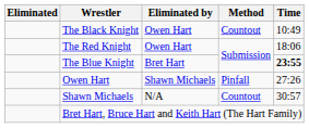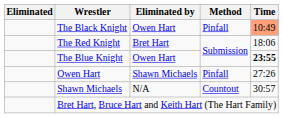 <table class="wikitable sortable">
 <tr>
 <th>Eliminated</th>
 <th>Wrestler</th>
 <th>Eliminated by</th>
 <th>Method</th>
 <th>Time</th>
 </tr>
 <tr>
 <td></td>
 <td><a href='#'>The Black Knight</a></td>
 <td><a href='#'>Owen Hart</a></td>
-<td><a href='#'>Countout</a></td>
-<td>10:49</td>
+<td><a href='#'>Pinfall</a></td>
+<td style="background: lightsalmon;">10:49</td>
 </tr>
 <tr>
 <td></td>
 <td><a href='#'>The Red Knight</a></td>
-<td><a href='#'>Owen Hart</a></td>
+<td><a href='#'>Bret Hart</a></td>
 <td rowspan="2"><a href='#'>Submission</a></td>
 <td>18:06</td>
 </tr>
 <tr>
 <td></td>
 <td><a href='#'>The Blue Knight</a></td>
-<td><a href='#'>Bret Hart</a></td>
+<td><a href='#'>Owen Hart</a></td>
 <td><strong>23:55</strong></td>
 </tr>
 <tr>
 <td></td>
 <td><a href='#'>Owen Hart</a></td>
 <td><a href='#'>Shawn Michaels</a></td>
 <td><a href='#'>Pinfall</a></td>
 <td>27:26</td>
 </tr>
 <tr>
 <td></td>
 <td><a href='#'>Shawn Michaels</a></td>
 <td>N/A</td>
 <td><a href='#'>Countout</a></td>
 <td>30:57</td>
 </tr>
 <tr>
 <td></td>
 <td colspan="4"><a href='#'>Bret Hart</a>, <a href='#'>Bruce Hart</a> and <a href='#'>Keith Hart</a> (The Hart Family)</td>
 </tr>
 </table>
